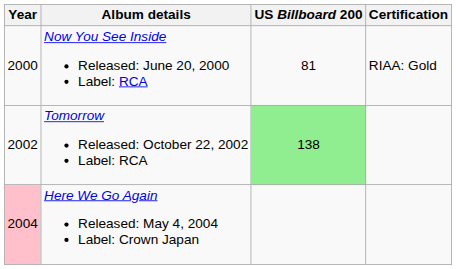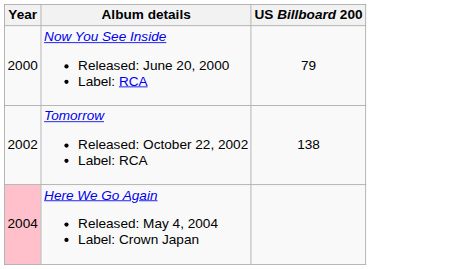 <table class="wikitable">
 <tr>
 <th>Year</th>
 <th>Album details</th>
 <th>US <em>Billboard</em> 200</th>
-<th>Certification</th>
 </tr>
 <tr>
 <td>2000</td>
 <td><em><a href='#'>Now You See Inside</a></em><br><ul><li>Released: June 20, 2000</li><li>Label: <a href='#'>RCA</a></li></ul></td>
-<td style="text-align:center;">81</td>
-<td>RIAA: Gold</td>
+<td style="text-align:center;">79</td>
 </tr>
 <tr>
 <td>2002</td>
 <td><em><a href='#'>Tomorrow</a></em><br><ul><li>Released: October 22, 2002</li><li>Label: RCA</li></ul></td>
-<td style="background: lightgreen; text-align:center;">138</td>
-<td></td>
+<td style="text-align:center;">138</td>
 </tr>
 <tr>
 <td style="background: pink;">2004</td>
 <td><em><a href='#'>Here We Go Again</a></em><br><ul><li>Released: May 4, 2004</li><li>Label: Crown Japan</li></ul></td>
 <td style="text-align:center;"></td>
-<td></td>
 </tr>
 </table>
